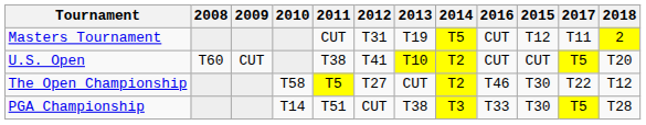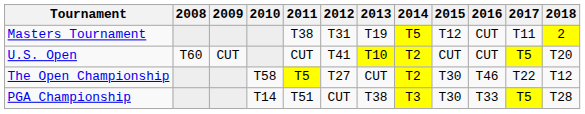 <table class="wikitable" style="font-size:95%;text-align:center;">
 <tr>
 <th>Tournament</th>
 <th>2008</th>
 <th>2009</th>
 <th>2010</th>
 <th>2011</th>
 <th>2012</th>
 <th>2013</th>
 <th>2014</th>
+<th>2015</th>
 <th>2016</th>
-<th>2015</th>
 <th>2017</th>
 <th>2018</th>
 </tr>
 <tr>
 <td align=left><a href='#'>Masters Tournament</a></td>
 <td style="background:#eeeeee;"></td>
 <td style="background:#eeeeee;"></td>
 <td style="background:#eeeeee;"></td>
-<td>CUT</td>
+<td>T38</td>
 <td>T31</td>
 <td>T19</td>
 <td style="background:yellow;">T5</td>
+<td>T12</td>
 <td>CUT</td>
-<td>T12</td>
 <td>T11</td>
 <td style="background:yellow;">2</td>
 </tr>
 <tr>
 <td align=left><a href='#'>U.S. Open</a></td>
 <td>T60</td>
 <td>CUT</td>
 <td style="background:#eeeeee;"></td>
-<td>T38</td>
+<td>CUT</td>
 <td>T41</td>
 <td style="background:yellow;">T10</td>
 <td style="background:yellow;">T2</td>
 <td>CUT</td>
 <td>CUT</td>
 <td style="background:yellow;">T5</td>
 <td>T20</td>
 </tr>
 <tr>
 <td align=left><a href='#'>The Open Championship</a></td>
 <td style="background:#eeeeee;"></td>
 <td style="background:#eeeeee;"></td>
 <td>T58</td>
 <td style="background:yellow;">T5</td>
 <td>T27</td>
 <td>CUT</td>
 <td style="background:yellow;">T2</td>
+<td>T30</td>
 <td>T46</td>
-<td>T30</td>
 <td>T22</td>
 <td>T12</td>
 </tr>
 <tr>
 <td align=left><a href='#'>PGA Championship</a></td>
 <td style="background:#eeeeee;"></td>
 <td style="background:#eeeeee;"></td>
 <td>T14</td>
 <td>T51</td>
 <td>CUT</td>
 <td>T38</td>
 <td style="background:yellow;">T3</td>
+<td>T30</td>
 <td>T33</td>
-<td>T30</td>
 <td style="background:yellow;">T5</td>
 <td>T28</td>
 </tr>
 </table>
